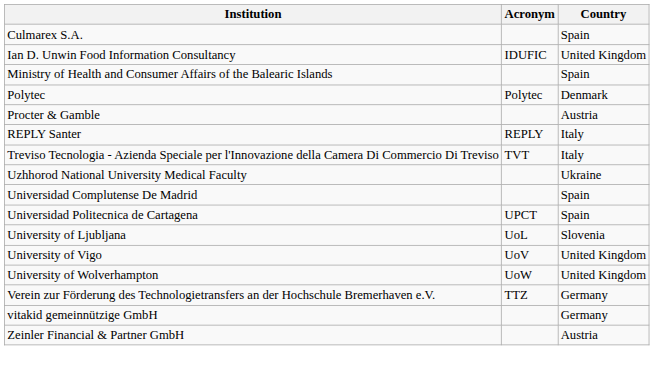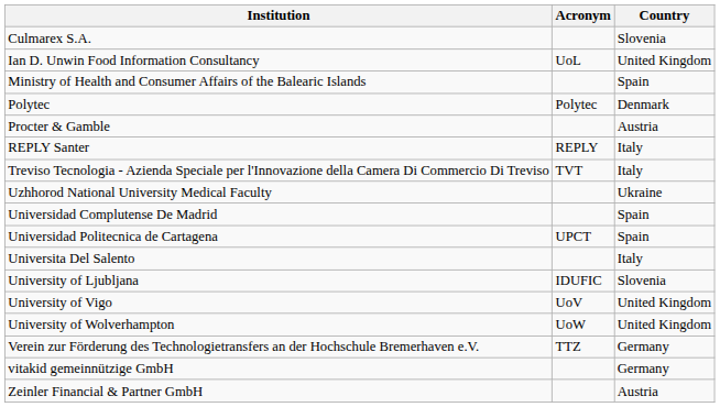 <table class="wikitable sortable">
 <tr>
 <th>Institution</th>
 <th>Acronym</th>
 <th>Country</th>
 </tr>
 <tr>
 <td>Culmarex S.A.</td>
 <td></td>
-<td>Spain</td>
+<td>Slovenia</td>
 </tr>
 <tr>
 <td>Ian D. Unwin Food Information Consultancy</td>
-<td>IDUFIC</td>
+<td>UoL</td>
 <td>United Kingdom</td>
 </tr>
 <tr>
 <td>Ministry of Health and Consumer Affairs of the Balearic Islands</td>
 <td></td>
 <td>Spain</td>
 </tr>
 <tr>
 <td>Polytec</td>
 <td>Polytec</td>
 <td>Denmark</td>
 </tr>
 <tr>
 <td>Procter & Gamble</td>
 <td></td>
 <td>Austria</td>
 </tr>
 <tr>
 <td>REPLY Santer</td>
 <td>REPLY</td>
 <td>Italy</td>
 </tr>
 <tr>
 <td>Treviso Tecnologia - Azienda Speciale per l'Innovazione della Camera Di Commercio Di Treviso</td>
 <td>TVT</td>
 <td>Italy</td>
 </tr>
 <tr>
 <td>Uzhhorod National University Medical Faculty</td>
 <td></td>
 <td>Ukraine</td>
 </tr>
 <tr>
 <td>Universidad Complutense De Madrid</td>
 <td></td>
 <td>Spain</td>
 </tr>
 <tr>
 <td>Universidad Politecnica de Cartagena</td>
 <td>UPCT</td>
 <td>Spain</td>
 </tr>
 <tr>
+<td>Universita Del Salento</td>
+<td></td>
+<td>Italy</td>
+</tr>
+<tr>
 <td>University of Ljubljana</td>
-<td>UoL</td>
+<td>IDUFIC</td>
 <td>Slovenia</td>
 </tr>
 <tr>
 <td>University of Vigo</td>
 <td>UoV</td>
 <td>United Kingdom</td>
 </tr>
 <tr>
 <td>University of Wolverhampton</td>
 <td>UoW</td>
 <td>United Kingdom</td>
 </tr>
 <tr>
 <td>Verein zur Förderung des Technologietransfers an der Hochschule Bremerhaven e.V.</td>
 <td>TTZ</td>
 <td>Germany</td>
 </tr>
 <tr>
 <td>vitakid gemeinnützige GmbH</td>
 <td></td>
 <td>Germany</td>
 </tr>
 <tr>
 <td>Zeinler Financial & Partner GmbH</td>
 <td></td>
 <td>Austria</td>
 </tr>
 </table>
